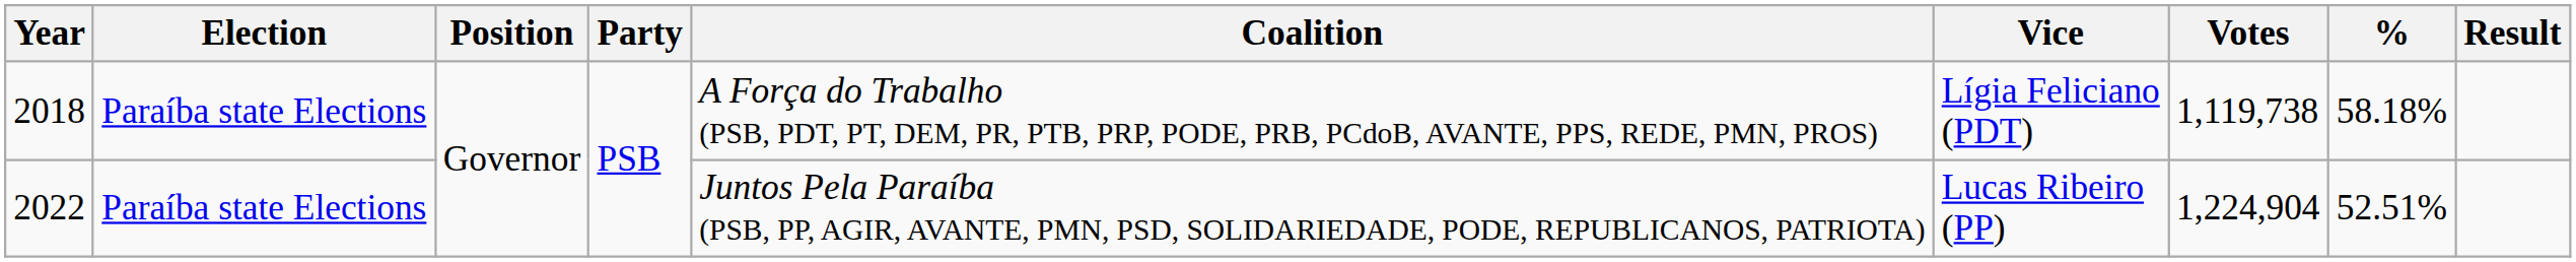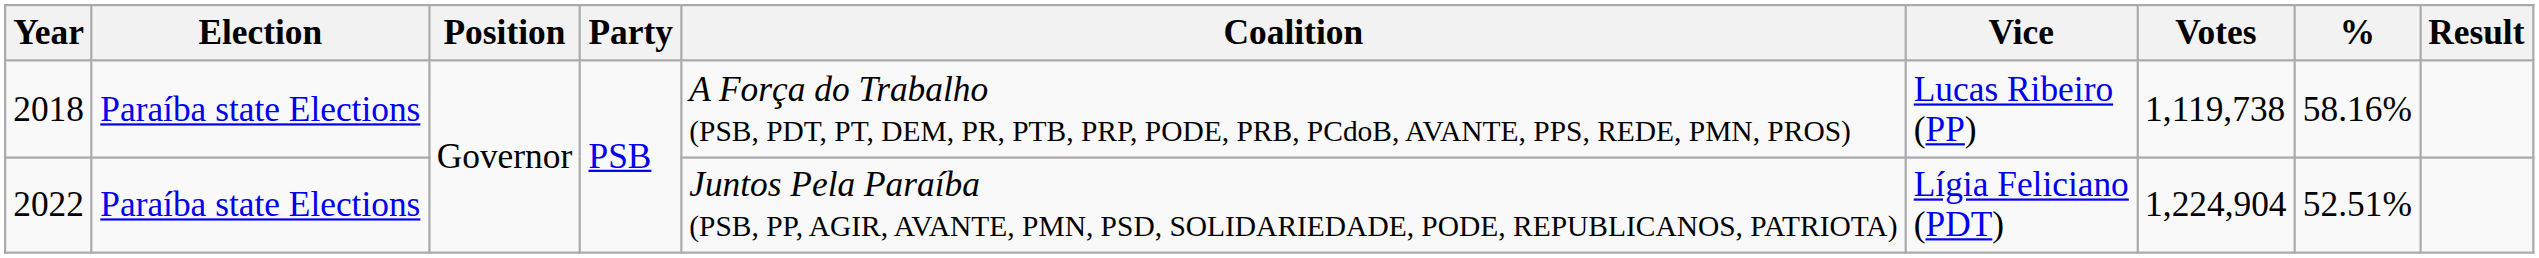 <table class="wikitable sortable">
 <tr>
 <th>Year</th>
 <th>Election</th>
 <th>Position</th>
 <th>Party</th>
 <th>Coalition</th>
 <th>Vice</th>
 <th>Votes</th>
 <th><strong>%</strong></th>
 <th>Result</th>
 </tr>
 <tr>
 <td>2018</td>
 <td><a href='#'>Paraíba state Elections</a></td>
 <td rowspan="2">Governor</td>
 <td rowspan="2"><a href='#'>PSB</a></td>
 <td><em>A Força do Trabalho</em><br><small>(PSB, PDT, PT, DEM, PR, PTB, PRP, PODE, PRB, PCdoB, AVANTE, PPS, REDE, PMN, PROS)</small></td>
-<td><a href='#'>Lígia Feliciano</a><br>(<a href='#'>PDT</a>)</td>
+<td><a href='#'>Lucas Ribeiro</a><br>(<a href='#'>PP</a>)</td>
 <td>1,119,738</td>
-<td>58.18%</td>
+<td>58.16%</td>
 <td> </td>
 </tr>
 <tr>
 <td>2022</td>
 <td><a href='#'>Paraíba state Elections</a></td>
 <td><em>Juntos Pela Paraíba</em><br><small>(PSB, PP, AGIR, AVANTE, PMN, PSD, SOLIDARIEDADE, PODE, REPUBLICANOS, PATRIOTA)</small></td>
-<td><a href='#'>Lucas Ribeiro</a><br>(<a href='#'>PP</a>)</td>
+<td><a href='#'>Lígia Feliciano</a><br>(<a href='#'>PDT</a>)</td>
 <td>1,224,904</td>
 <td>52.51%</td>
 <td>  </td>
 </tr>
 </table>
